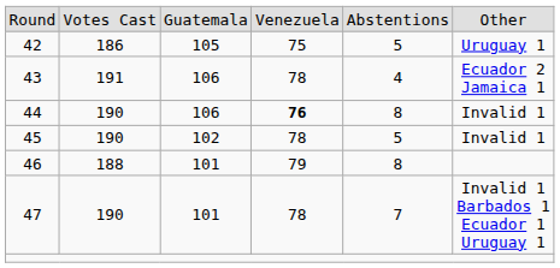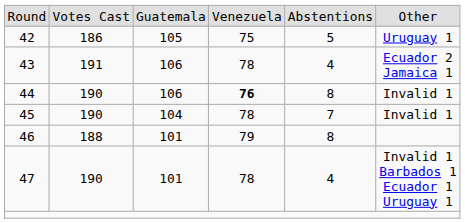 <table class="wikitable" style="float:Left; empty-cells:show;">
 <tr bgcolor="e0e0e0" align=center>
 <td>Round</td>
 <td>Votes Cast</td>
 <td>Guatemala</td>
 <td>Venezuela</td>
 <td>Abstentions</td>
 <td>Other</td>
 </tr>
 <tr align=center>
 <td>42</td>
 <td>186</td>
 <td>105</td>
 <td>75</td>
 <td>5</td>
 <td><a href='#'>Uruguay</a> 1</td>
 </tr>
 <tr align=center>
 <td>43</td>
 <td>191</td>
 <td>106</td>
 <td>78</td>
 <td>4</td>
 <td><a href='#'>Ecuador</a> 2<br><a href='#'>Jamaica</a> 1</td>
 </tr>
 <tr align=center>
 <td>44</td>
 <td>190</td>
 <td>106</td>
 <td><strong>76</strong></td>
 <td>8</td>
 <td>Invalid 1</td>
 </tr>
 <tr align=center>
 <td>45</td>
 <td>190</td>
-<td>102</td>
+<td>104</td>
 <td>78</td>
-<td>5</td>
+<td>7</td>
 <td>Invalid 1</td>
 </tr>
 <tr align=center>
 <td>46</td>
 <td>188</td>
 <td>101</td>
 <td>79</td>
 <td>8</td>
 <td></td>
 </tr>
 <tr align=center>
 <td>47</td>
 <td>190</td>
 <td>101</td>
 <td>78</td>
-<td>7</td>
+<td>4</td>
 <td>Invalid 1<br><a href='#'>Barbados</a> 1<br><a href='#'>Ecuador</a> 1<br><a href='#'>Uruguay</a> 1</td>
 </tr>
 <tr>
 <td colspan="6"></td>
 </tr>
 </table>
